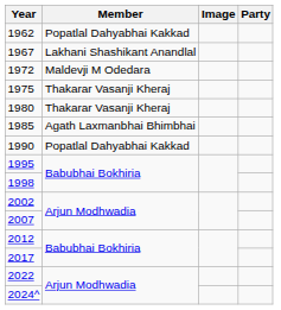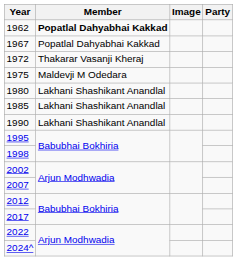 <table class="wikitable sortable">
 <tr>
 <th>Year</th>
 <th>Member</th>
 <th>Image</th>
 <th colspan="2">Party</th>
 </tr>
 <tr>
 <td>1962</td>
+<td><strong>Popatlal Dahyabhai Kakkad</strong></td>
+<td></td>
+<td></td>
+</tr>
+<tr>
+<td>1967</td>
 <td>Popatlal Dahyabhai Kakkad</td>
 <td></td>
 <td></td>
 </tr>
 <tr>
-<td>1967</td>
+<td>1972</td>
+<td>Thakarar Vasanji Kheraj</td>
+<td></td>
+</tr>
+<tr>
+<td>1975</td>
+<td>Maldevji M Odedara</td>
+<td></td>
+<td></td>
+</tr>
+<tr>
+<td>1980</td>
 <td>Lakhani Shashikant Anandlal</td>
 <td></td>
 <td></td>
 </tr>
 <tr>
-<td>1972</td>
-<td>Maldevji M Odedara</td>
-<td></td>
-</tr>
-<tr>
-<td>1975</td>
-<td>Thakarar Vasanji Kheraj</td>
-<td></td>
-<td></td>
-</tr>
-<tr>
-<td>1980</td>
-<td>Thakarar Vasanji Kheraj</td>
-<td></td>
-<td></td>
-</tr>
-<tr>
 <td>1985</td>
-<td>Agath Laxmanbhai Bhimbhai</td>
+<td>Lakhani Shashikant Anandlal</td>
 <td></td>
 <td></td>
 </tr>
 <tr>
 <td>1990</td>
-<td>Popatlal Dahyabhai Kakkad</td>
+<td>Lakhani Shashikant Anandlal</td>
 <td></td>
 <td></td>
 </tr>
 <tr>
 <td><a href='#'>1995</a></td>
 <td rowspan=2><a href='#'>Babubhai Bokhiria</a></td>
 <td rowspan=2></td>
 <td></td>
 </tr>
 <tr>
 <td><a href='#'>1998</a></td>
 </tr>
 <tr>
 <td><a href='#'>2002</a></td>
 <td rowspan=2><a href='#'>Arjun Modhwadia</a></td>
 <td rowspan=2></td>
 <td></td>
 </tr>
 <tr>
 <td><a href='#'>2007</a></td>
 </tr>
 <tr>
 <td><a href='#'>2012</a></td>
 <td rowspan=2><a href='#'>Babubhai Bokhiria</a></td>
 <td rowspan=2></td>
 <td></td>
 </tr>
 <tr>
 <td><a href='#'>2017</a></td>
 </tr>
 <tr>
 <td><a href='#'>2022</a></td>
 <td rowspan=2><a href='#'>Arjun Modhwadia</a></td>
 <td></td>
 <td></td>
 </tr>
 <tr>
 <td><a href='#'>2024^</a></td>
 <td></td>
 <td></td>
 </tr>
 </table>
